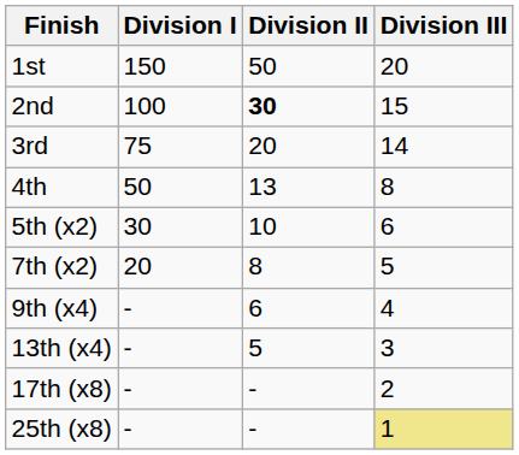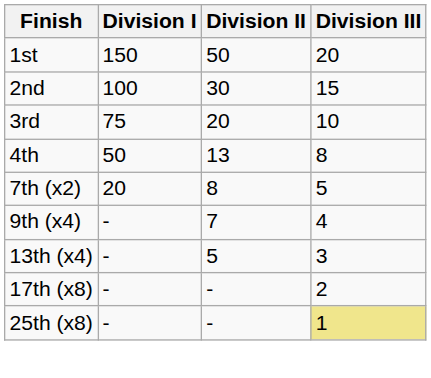 <table class="wikitable">
 <tr>
 <th>Finish</th>
 <th>Division I</th>
 <th>Division II</th>
 <th>Division III</th>
 </tr>
 <tr>
 <td>1st</td>
 <td>150</td>
 <td>50</td>
 <td>20</td>
 </tr>
 <tr>
 <td>2nd</td>
 <td>100</td>
-<td><strong>30</strong></td>
+<td>30</td>
 <td>15</td>
 </tr>
 <tr>
 <td>3rd</td>
 <td>75</td>
 <td>20</td>
-<td>14</td>
+<td>10</td>
 </tr>
 <tr>
 <td>4th</td>
 <td>50</td>
 <td>13</td>
 <td>8</td>
-</tr>
-<tr>
-<td>5th (x2)</td>
-<td>30</td>
-<td>10</td>
-<td>6</td>
 </tr>
 <tr>
 <td>7th (x2)</td>
 <td>20</td>
 <td>8</td>
 <td>5</td>
 </tr>
 <tr>
 <td>9th (x4)</td>
 <td>-</td>
-<td>6</td>
+<td>7</td>
 <td>4</td>
 </tr>
 <tr>
 <td>13th (x4)</td>
 <td>-</td>
 <td>5</td>
 <td>3</td>
 </tr>
 <tr>
 <td>17th (x8)</td>
 <td>-</td>
 <td>-</td>
 <td>2</td>
 </tr>
 <tr>
 <td>25th (x8)</td>
 <td>-</td>
 <td>-</td>
 <td style="background: khaki;">1</td>
 </tr>
 </table>
